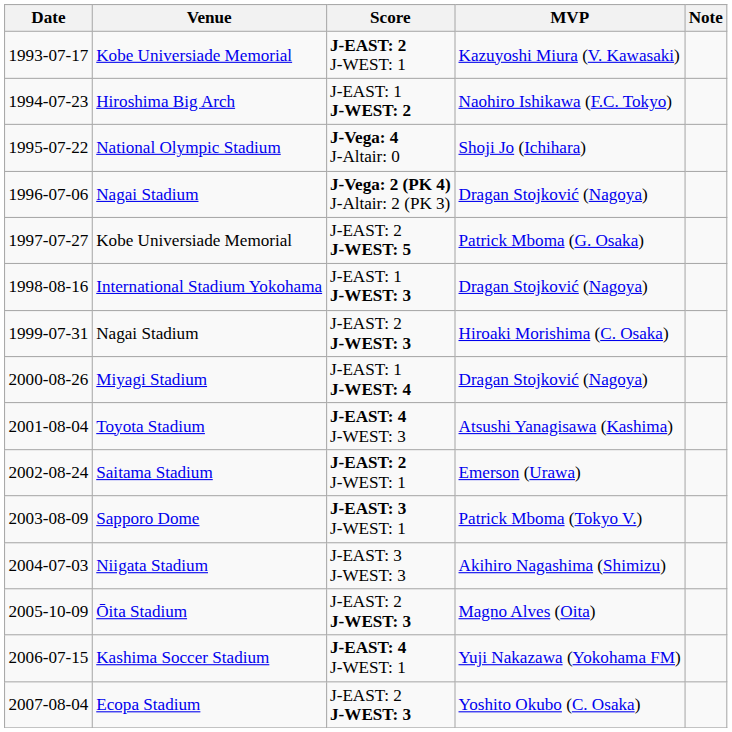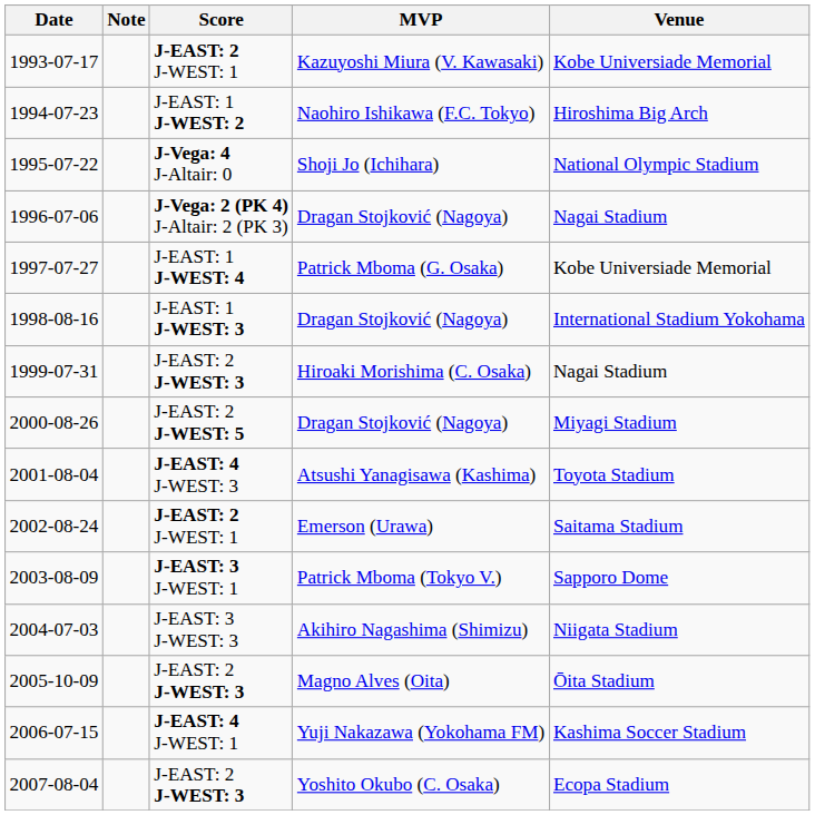 <table class="wikitable">
 <tr>
 <th>Date</th>
-<th>Venue</th>
+<th>Note</th>
 <th>Score</th>
 <th>MVP</th>
-<th>Note</th>
+<th>Venue</th>
 </tr>
 <tr>
 <td>1993-07-17</td>
-<td><a href='#'>Kobe Universiade Memorial</a></td>
+<td></td>
 <td><strong>J-EAST: 2</strong><br>J-WEST: 1</td>
 <td> <a href='#'>Kazuyoshi Miura</a> (<a href='#'>V. Kawasaki</a>)</td>
-<td></td>
+<td><a href='#'>Kobe Universiade Memorial</a></td>
 </tr>
 <tr>
 <td>1994-07-23</td>
-<td><a href='#'>Hiroshima Big Arch</a></td>
+<td></td>
 <td>J-EAST: 1<br><strong>J-WEST: 2</strong></td>
 <td> <a href='#'>Naohiro Ishikawa</a> (<a href='#'>F.C. Tokyo</a>)</td>
-<td></td>
+<td><a href='#'>Hiroshima Big Arch</a></td>
 </tr>
 <tr>
 <td>1995-07-22</td>
-<td><a href='#'>National Olympic Stadium</a></td>
+<td></td>
 <td><strong>J-Vega: 4</strong><br>J-Altair: 0</td>
 <td> <a href='#'>Shoji Jo</a> (<a href='#'>Ichihara</a>)</td>
-<td></td>
+<td><a href='#'>National Olympic Stadium</a></td>
 </tr>
 <tr>
 <td>1996-07-06</td>
-<td><a href='#'>Nagai Stadium</a></td>
+<td></td>
 <td><strong>J-Vega: 2 (PK 4)</strong><br>J-Altair: 2 (PK 3)</td>
 <td> <a href='#'>Dragan Stojković</a> (<a href='#'>Nagoya</a>)</td>
-<td></td>
+<td><a href='#'>Nagai Stadium</a></td>
 </tr>
 <tr>
 <td>1997-07-27</td>
+<td></td>
+<td>J-EAST: 1<br><strong>J-WEST: 4</strong></td>
+<td> <a href='#'>Patrick Mboma</a> (<a href='#'>G. Osaka</a>)</td>
 <td>Kobe Universiade Memorial</td>
-<td>J-EAST: 2<br><strong>J-WEST: 5</strong></td>
-<td> <a href='#'>Patrick Mboma</a> (<a href='#'>G. Osaka</a>)</td>
-<td></td>
 </tr>
 <tr>
 <td>1998-08-16</td>
-<td><a href='#'>International Stadium Yokohama</a></td>
+<td></td>
 <td>J-EAST: 1<br><strong>J-WEST: 3</strong></td>
 <td> <a href='#'>Dragan Stojković</a> (<a href='#'>Nagoya</a>)</td>
-<td></td>
+<td><a href='#'>International Stadium Yokohama</a></td>
 </tr>
 <tr>
 <td>1999-07-31</td>
-<td>Nagai Stadium</td>
+<td></td>
 <td>J-EAST: 2<br><strong>J-WEST: 3</strong></td>
 <td> <a href='#'>Hiroaki Morishima</a> (<a href='#'>C. Osaka</a>)</td>
-<td></td>
+<td>Nagai Stadium</td>
 </tr>
 <tr>
 <td>2000-08-26</td>
+<td></td>
+<td>J-EAST: 2<br><strong>J-WEST: 5</strong></td>
+<td> <a href='#'>Dragan Stojković</a> (<a href='#'>Nagoya</a>)</td>
 <td><a href='#'>Miyagi Stadium</a></td>
-<td>J-EAST: 1<br><strong>J-WEST: 4</strong></td>
-<td> <a href='#'>Dragan Stojković</a> (<a href='#'>Nagoya</a>)</td>
-<td></td>
 </tr>
 <tr>
 <td>2001-08-04</td>
-<td><a href='#'>Toyota Stadium</a></td>
+<td></td>
 <td><strong>J-EAST: 4</strong><br>J-WEST: 3</td>
 <td> <a href='#'>Atsushi Yanagisawa</a> (<a href='#'>Kashima</a>)</td>
-<td></td>
+<td><a href='#'>Toyota Stadium</a></td>
 </tr>
 <tr>
 <td>2002-08-24</td>
-<td><a href='#'>Saitama Stadium</a></td>
+<td></td>
 <td><strong>J-EAST: 2</strong><br>J-WEST: 1</td>
 <td> <a href='#'>Emerson</a> (<a href='#'>Urawa</a>)</td>
-<td></td>
+<td><a href='#'>Saitama Stadium</a></td>
 </tr>
 <tr>
 <td>2003-08-09</td>
-<td><a href='#'>Sapporo Dome</a></td>
+<td></td>
 <td><strong>J-EAST: 3</strong><br>J-WEST: 1</td>
 <td> <a href='#'>Patrick Mboma</a> (<a href='#'>Tokyo V.</a>)</td>
-<td></td>
+<td><a href='#'>Sapporo Dome</a></td>
 </tr>
 <tr>
 <td>2004-07-03</td>
-<td><a href='#'>Niigata Stadium</a></td>
+<td></td>
 <td>J-EAST: 3<br>J-WEST: 3</td>
 <td> <a href='#'>Akihiro Nagashima</a> (<a href='#'>Shimizu</a>)</td>
-<td></td>
+<td><a href='#'>Niigata Stadium</a></td>
 </tr>
 <tr>
 <td>2005-10-09</td>
-<td><a href='#'>Ōita Stadium</a></td>
+<td></td>
 <td>J-EAST: 2 <br><strong>J-WEST: 3</strong></td>
 <td> <a href='#'>Magno Alves</a> (<a href='#'>Oita</a>)</td>
-<td></td>
+<td><a href='#'>Ōita Stadium</a></td>
 </tr>
 <tr>
 <td>2006-07-15</td>
-<td><a href='#'>Kashima Soccer Stadium</a></td>
+<td></td>
 <td><strong>J-EAST: 4</strong><br>J-WEST: 1</td>
 <td> <a href='#'>Yuji Nakazawa</a> (<a href='#'>Yokohama FM</a>)</td>
-<td></td>
+<td><a href='#'>Kashima Soccer Stadium</a></td>
 </tr>
 <tr>
 <td>2007-08-04</td>
-<td><a href='#'>Ecopa Stadium</a></td>
+<td></td>
 <td>J-EAST: 2<br><strong>J-WEST: 3</strong></td>
 <td> <a href='#'>Yoshito Okubo</a> (<a href='#'>C. Osaka</a>)</td>
-<td></td>
+<td><a href='#'>Ecopa Stadium</a></td>
 </tr>
 </table>
